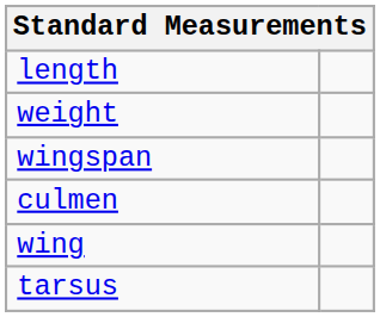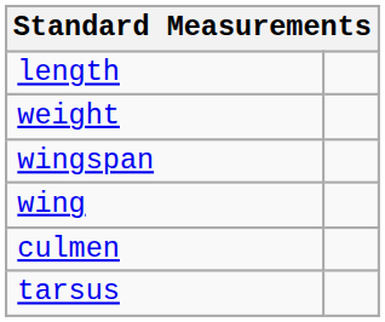 <table class="wikitable" style="font-size: 87%;">
 <tr>
 <th colspan="2">Standard Measurements</th>
 </tr>
 <tr>
 <td style="padding-right: 1em;padding-left:0.35em;"><a href='#'>length</a></td>
 <td style="padding-right: 0.5em;padding-left:0.5em;"></td>
 </tr>
 <tr>
 <td style="padding-right: 1em;padding-left:0.35em;"><a href='#'>weight</a></td>
 <td style="padding-right: 0.5em;padding-left:0.5em;"></td>
 </tr>
 <tr>
 <td style="padding-right: 1em;padding-left:0.35em;"><a href='#'>wingspan</a></td>
 <td style="padding-right: 0.5em;padding-left:0.5em;"></td>
 </tr>
 <tr>
-<td style="padding-right: 1em;padding-left:0.35em;"><a href='#'>culmen</a></td>
+<td style="padding-right: 1em;padding-left:0.35em;"><a href='#'>wing</a></td>
 <td style="padding-right: 0.5em;padding-left:0.5em;"></td>
 </tr>
 <tr>
-<td style="padding-right: 1em;padding-left:0.35em;"><a href='#'>wing</a></td>
+<td style="padding-right: 1em;padding-left:0.35em;"><a href='#'>culmen</a></td>
 <td style="padding-right: 0.5em;padding-left:0.5em;"></td>
 </tr>
 <tr>
 <td style="padding-right: 1em;padding-left:0.35em;"><a href='#'>tarsus</a></td>
 <td style="padding-right: 0.5em;padding-left:0.5em;"></td>
 </tr>
 </table>
